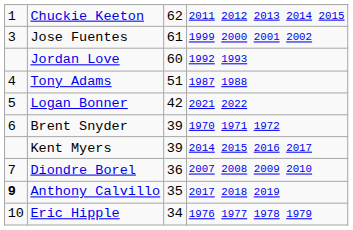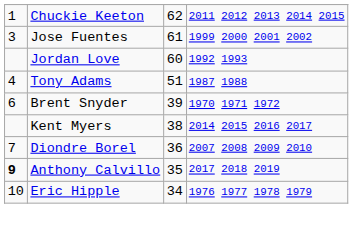 <table class="wikitable">
 <tr>
 </tr>
 <tr>
 <td>1</td>
 <td><a href='#'>Chuckie Keeton</a></td>
 <td>62</td>
 <td style="font-size:80%;"><a href='#'>2011</a> <a href='#'>2012</a> <a href='#'>2013</a> <a href='#'>2014</a> <a href='#'>2015</a></td>
 </tr>
 <tr>
 <td>3</td>
 <td>Jose Fuentes</td>
 <td>61</td>
 <td style="font-size:80%;"><a href='#'>1999</a> <a href='#'>2000</a> <a href='#'>2001</a> <a href='#'>2002</a></td>
 </tr>
 <tr>
 <td></td>
 <td><a href='#'>Jordan Love</a></td>
 <td>60</td>
 <td style="font-size:80%;"><a href='#'>1992</a> <a href='#'>1993</a></td>
 </tr>
 <tr>
 <td>4</td>
 <td><a href='#'>Tony Adams</a></td>
 <td>51</td>
 <td style="font-size:80%;"><a href='#'>1987</a> <a href='#'>1988</a></td>
 </tr>
 <tr>
-<td>5</td>
-<td><a href='#'>Logan Bonner</a></td>
-<td>42</td>
-<td style="font-size:80%;"><a href='#'>2021</a> <a href='#'>2022</a></td>
-</tr>
-<tr>
 <td>6</td>
 <td>Brent Snyder</td>
 <td>39</td>
 <td style="font-size:80%;"><a href='#'>1970</a> <a href='#'>1971</a> <a href='#'>1972</a></td>
 </tr>
 <tr>
 <td></td>
 <td>Kent Myers</td>
-<td>39</td>
+<td>38</td>
 <td style="font-size:80%;"><a href='#'>2014</a> <a href='#'>2015</a> <a href='#'>2016</a> <a href='#'>2017</a></td>
 </tr>
 <tr>
 <td>7</td>
 <td><a href='#'>Diondre Borel</a></td>
 <td>36</td>
 <td style="font-size:80%;"><a href='#'>2007</a> <a href='#'>2008</a> <a href='#'>2009</a> <a href='#'>2010</a></td>
 </tr>
 <tr>
 <td><strong>9</strong></td>
 <td><a href='#'>Anthony Calvillo</a></td>
 <td>35</td>
 <td style="font-size:80%;"><a href='#'>2017</a> <a href='#'>2018</a> <a href='#'>2019</a></td>
 </tr>
 <tr>
 <td>10</td>
 <td><a href='#'>Eric Hipple</a></td>
 <td>34</td>
 <td style="font-size:80%;"><a href='#'>1976</a> <a href='#'>1977</a> <a href='#'>1978</a> <a href='#'>1979</a></td>
 </tr>
 </table>
